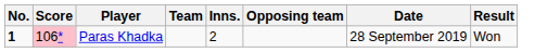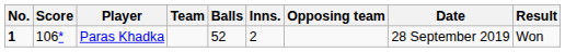 <table class="wikitable sortable" style="font-size:95%">
 <tr>
 <th>No.</th>
 <th>Score</th>
 <th>Player</th>
 <th>Team</th>
+<th>Balls</th>
 <th>Inns.</th>
 <th>Opposing team</th>
 <th>Date</th>
 <th>Result</th>
 </tr>
 <tr>
 <td><strong>1</strong></td>
-<td style="background: pink;">106<a href='#'>*</a></td>
+<td>106<a href='#'>*</a></td>
 <td><a href='#'>Paras Khadka</a></td>
 <td></td>
+<td>52</td>
 <td>2</td>
 <td></td>
 <td>28 September 2019</td>
 <td>Won</td>
 </tr>
 </table>
